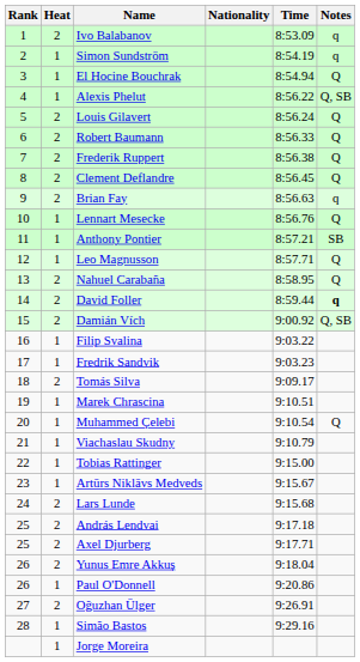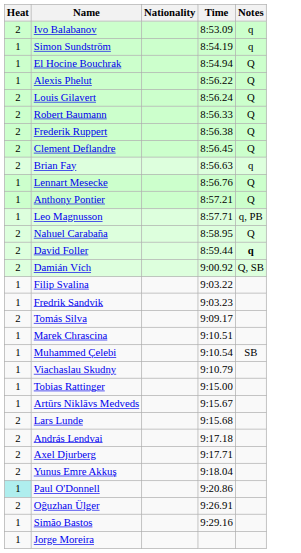 <table class="wikitable sortable" style="text-align:center">
 <tr>
-<th>Rank</th>
 <th>Heat</th>
 <th>Name</th>
 <th>Nationality</th>
 <th>Time</th>
 <th>Notes</th>
 </tr>
 <tr bgcolor=ccffcc>
-<td>1</td>
 <td>2</td>
 <td align=left><a href='#'>Ivo Balabanov</a></td>
 <td align=left></td>
 <td>8:53.09</td>
 <td>q</td>
 </tr>
 <tr bgcolor=ccffcc>
-<td>2</td>
 <td>1</td>
 <td align=left><a href='#'>Simon Sundström</a></td>
 <td align=left></td>
 <td>8:54.19</td>
 <td>q</td>
 </tr>
 <tr bgcolor=ccffcc>
-<td>3</td>
 <td>1</td>
 <td align=left><a href='#'>El Hocine Bouchrak</a></td>
 <td align=left></td>
 <td>8:54.94</td>
 <td>Q</td>
 </tr>
 <tr bgcolor=ccffcc>
-<td>4</td>
 <td>1</td>
 <td align=left><a href='#'>Alexis Phelut</a></td>
 <td align=left></td>
 <td>8:56.22</td>
-<td>Q, SB</td>
+<td>Q</td>
 </tr>
 <tr bgcolor=ccffcc>
-<td>5</td>
 <td>2</td>
 <td align=left><a href='#'>Louis Gilavert</a></td>
 <td align=left></td>
 <td>8:56.24</td>
 <td>Q</td>
 </tr>
 <tr bgcolor=ccffcc>
-<td>6</td>
 <td>2</td>
 <td align=left><a href='#'>Robert Baumann</a></td>
 <td align=left></td>
 <td>8:56.33</td>
 <td>Q</td>
 </tr>
 <tr bgcolor=ccffcc>
-<td>7</td>
 <td>2</td>
 <td align=left><a href='#'>Frederik Ruppert</a></td>
 <td align=left></td>
 <td>8:56.38</td>
 <td>Q</td>
 </tr>
 <tr bgcolor=ccffcc>
-<td>8</td>
 <td>2</td>
 <td align=left><a href='#'>Clement Deflandre</a></td>
 <td align=left></td>
 <td>8:56.45</td>
 <td>Q</td>
 </tr>
 <tr bgcolor=ddffdd>
-<td>9</td>
 <td>2</td>
 <td align=left><a href='#'>Brian Fay</a></td>
 <td align=left></td>
 <td>8:56.63</td>
 <td>q</td>
 </tr>
 <tr bgcolor=ccffcc>
-<td>10</td>
 <td>1</td>
 <td align=left><a href='#'>Lennart Mesecke</a></td>
 <td align=left></td>
 <td>8:56.76</td>
 <td>Q</td>
 </tr>
 <tr bgcolor=ccffcc>
-<td>11</td>
 <td>1</td>
 <td align=left><a href='#'>Anthony Pontier</a></td>
 <td align=left></td>
 <td>8:57.21</td>
-<td>SB</td>
+<td>Q</td>
 </tr>
 <tr bgcolor=ddffdd>
-<td>12</td>
 <td>1</td>
 <td align=left><a href='#'>Leo Magnusson</a></td>
 <td align=left></td>
 <td>8:57.71</td>
-<td>Q</td>
+<td>q, PB</td>
 </tr>
 <tr bgcolor=ddffdd>
-<td>13</td>
 <td>2</td>
 <td align=left><a href='#'>Nahuel Carabaña</a></td>
 <td align=left></td>
 <td>8:58.95</td>
 <td>Q</td>
 </tr>
 <tr bgcolor=ddffdd>
-<td>14</td>
 <td>2</td>
 <td align=left><a href='#'>David Foller</a></td>
 <td align=left></td>
 <td>8:59.44</td>
 <td><strong>q</strong></td>
 </tr>
 <tr bgcolor=ddffdd>
-<td>15</td>
 <td>2</td>
 <td align=left><a href='#'>Damián Vích</a></td>
 <td align=left></td>
 <td>9:00.92</td>
 <td>Q, SB</td>
 </tr>
 <tr>
-<td>16</td>
 <td>1</td>
 <td align=left><a href='#'>Filip Svalina</a></td>
 <td align=left></td>
 <td>9:03.22</td>
 <td></td>
 </tr>
 <tr>
-<td>17</td>
 <td>1</td>
 <td align=left><a href='#'>Fredrik Sandvik</a></td>
 <td align=left></td>
 <td>9:03.23</td>
 <td></td>
 </tr>
 <tr>
-<td>18</td>
 <td>2</td>
 <td align=left><a href='#'>Tomás Silva</a></td>
 <td align=left></td>
 <td>9:09.17</td>
 <td></td>
 </tr>
 <tr>
-<td>19</td>
 <td>1</td>
 <td align=left><a href='#'>Marek Chrascina</a></td>
 <td align=left></td>
 <td>9:10.51</td>
 <td></td>
 </tr>
 <tr>
-<td>20</td>
 <td>1</td>
 <td align=left><a href='#'>Muhammed Çelebi</a></td>
 <td align=left></td>
 <td>9:10.54</td>
-<td>Q</td>
+<td>SB</td>
 </tr>
 <tr>
-<td>21</td>
 <td>1</td>
 <td align=left><a href='#'>Viachaslau Skudny</a></td>
 <td align=left></td>
 <td>9:10.79</td>
 <td></td>
 </tr>
 <tr>
-<td>22</td>
 <td>1</td>
 <td align=left><a href='#'>Tobias Rattinger</a></td>
 <td align=left></td>
 <td>9:15.00</td>
 <td></td>
 </tr>
 <tr>
-<td>23</td>
 <td>1</td>
 <td align=left><a href='#'>Artūrs Niklāvs Medveds</a></td>
 <td align=left></td>
 <td>9:15.67</td>
 <td></td>
 </tr>
 <tr>
-<td>24</td>
 <td>2</td>
 <td align=left><a href='#'>Lars Lunde</a></td>
 <td align=left></td>
 <td>9:15.68</td>
 <td></td>
 </tr>
 <tr>
-<td>25</td>
 <td>2</td>
 <td align=left><a href='#'>András Lendvai</a></td>
 <td align=left></td>
 <td>9:17.18</td>
 <td></td>
 </tr>
 <tr>
-<td>25</td>
 <td>2</td>
 <td align=left><a href='#'>Axel Djurberg</a></td>
 <td align=left></td>
 <td>9:17.71</td>
 <td></td>
 </tr>
 <tr>
-<td>26</td>
 <td>2</td>
 <td align=left><a href='#'>Yunus Emre Akkuş</a></td>
 <td align=left></td>
 <td>9:18.04</td>
 <td></td>
 </tr>
 <tr>
-<td>26</td>
-<td>1</td>
+<td style="background: paleturquoise;">1</td>
 <td align=left><a href='#'>Paul O'Donnell</a></td>
 <td align=left></td>
 <td>9:20.86</td>
 <td></td>
 </tr>
 <tr>
-<td>27</td>
 <td>2</td>
 <td align=left><a href='#'>Oğuzhan Ülger</a></td>
 <td align=left></td>
 <td>9:26.91</td>
 <td></td>
 </tr>
 <tr>
-<td>28</td>
 <td>1</td>
 <td align=left><a href='#'>Simão Bastos</a></td>
 <td align=left></td>
 <td>9:29.16</td>
 <td></td>
 </tr>
 <tr>
-<td></td>
 <td>1</td>
 <td align=left><a href='#'>Jorge Moreira</a></td>
 <td align=left></td>
 <td></td>
 <td></td>
 </tr>
 </table>
